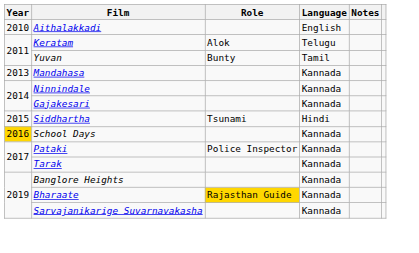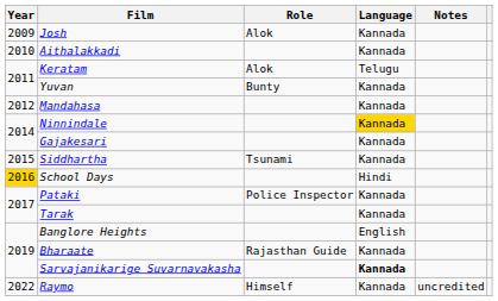 <table class="wikitable sortable">
 <tr>
 <th>Year</th>
 <th>Film</th>
 <th>Role</th>
 <th>Language</th>
 <th>Notes</th>
 <th scope="col" class="unsortable"  ></th>
 </tr>
 <tr>
+<td>2009</td>
+<td><em><a href='#'>Josh</a></em></td>
+<td>Alok</td>
+<td>Kannada</td>
+<td></td>
+<td></td>
+</tr>
+<tr>
 <td>2010</td>
 <td><em><a href='#'>Aithalakkadi</a></em></td>
 <td></td>
-<td>English</td>
+<td>Kannada</td>
 <td></td>
 <td></td>
 </tr>
 <tr>
 <td rowspan="2">2011</td>
 <td><em><a href='#'>Keratam</a></em></td>
 <td>Alok</td>
 <td>Telugu</td>
 <td></td>
 <td></td>
 </tr>
 <tr>
 <td><em>Yuvan</em></td>
 <td>Bunty</td>
-<td>Tamil</td>
+<td>Kannada</td>
 <td></td>
 <td></td>
 </tr>
 <tr>
-<td>2013</td>
+<td>2012</td>
 <td><em><a href='#'>Mandahasa</a></em></td>
 <td></td>
 <td>Kannada</td>
 <td></td>
 <td></td>
 </tr>
 <tr>
 <td rowspan="2">2014</td>
 <td><em><a href='#'>Ninnindale</a></em></td>
 <td></td>
-<td>Kannada</td>
+<td style="background: gold;">Kannada</td>
 <td></td>
 <td></td>
 </tr>
 <tr>
 <td><em><a href='#'>Gajakesari</a></em></td>
 <td></td>
 <td>Kannada</td>
 <td></td>
 <td></td>
 </tr>
 <tr>
 <td>2015</td>
 <td><em><a href='#'>Siddhartha</a></em></td>
 <td>Tsunami</td>
-<td>Hindi</td>
+<td>Kannada</td>
 <td></td>
 <td></td>
 </tr>
 <tr>
 <td style="background: gold;">2016</td>
 <td><em>School Days</em></td>
 <td></td>
-<td>Kannada</td>
+<td>Hindi</td>
 <td></td>
 <td></td>
 </tr>
 <tr>
 <td rowspan="2">2017</td>
 <td><em><a href='#'>Pataki</a></em></td>
 <td>Police Inspector</td>
 <td>Kannada</td>
 <td></td>
 <td></td>
 </tr>
 <tr>
 <td><em><a href='#'>Tarak</a></em></td>
 <td></td>
 <td>Kannada</td>
 <td></td>
 <td></td>
 </tr>
 <tr>
 <td rowspan="3">2019</td>
 <td><em>Banglore Heights</em></td>
 <td></td>
-<td>Kannada</td>
+<td>English</td>
 <td></td>
 <td></td>
 </tr>
 <tr>
 <td><em><a href='#'>Bharaate</a></em></td>
-<td style="background: gold;">Rajasthan Guide</td>
+<td>Rajasthan Guide</td>
 <td>Kannada</td>
 <td></td>
 <td></td>
 </tr>
 <tr>
 <td><em><a href='#'>Sarvajanikarige Suvarnavakasha</a></em></td>
 <td></td>
-<td>Kannada</td>
+<td><strong>Kannada</strong></td>
 <td></td>
 <td></td>
 </tr>
+<tr>
+<td>2022</td>
+<td><em><a href='#'>Raymo</a></em></td>
+<td>Himself</td>
+<td>Kannada</td>
+<td>uncredited</td>
+<td></td>
+</tr>
 </table>
